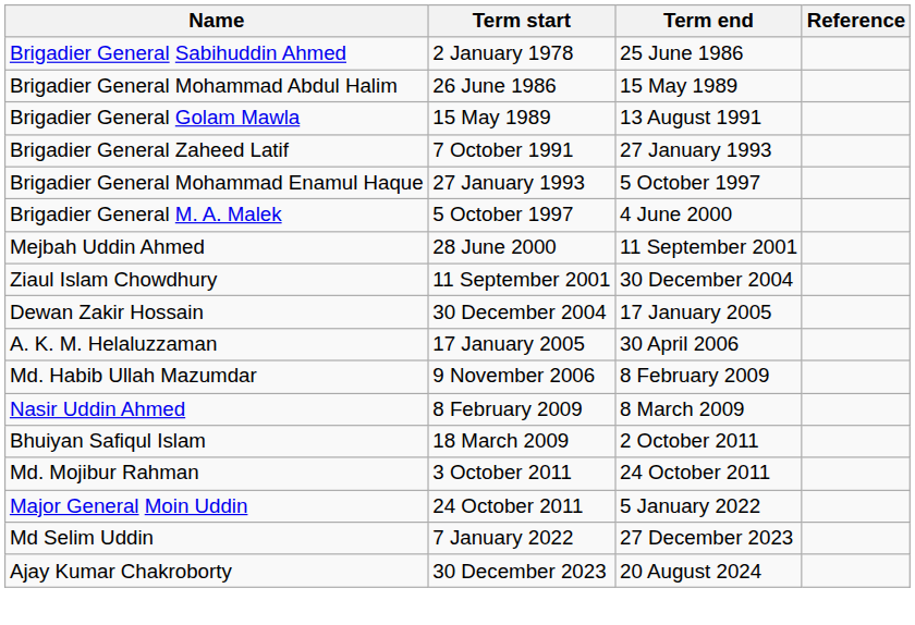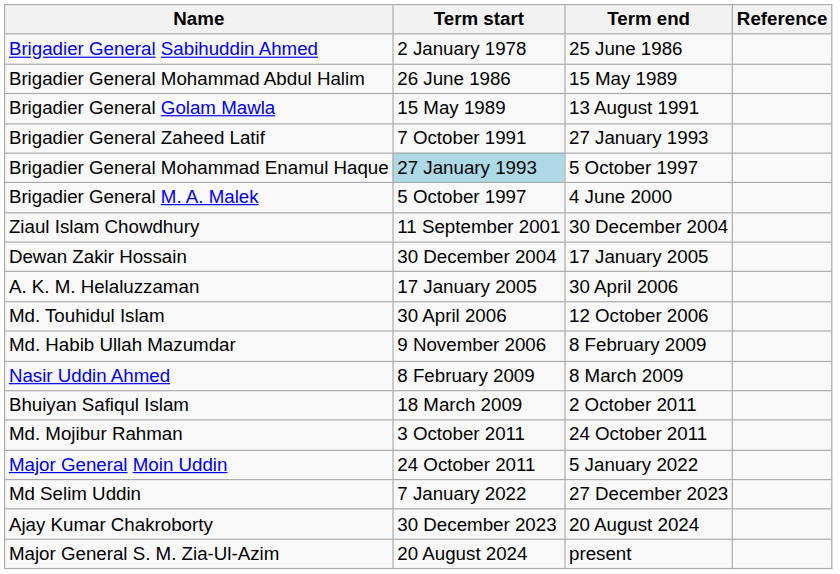 <table class="wikitable">
 <tr>
 <th>Name</th>
 <th>Term start</th>
 <th>Term end</th>
 <th>Reference</th>
 </tr>
 <tr>
 <td><a href='#'>Brigadier General</a> <a href='#'>Sabihuddin Ahmed</a></td>
 <td>2 January 1978</td>
 <td>25 June 1986</td>
 <td></td>
 </tr>
 <tr>
 <td>Brigadier General Mohammad Abdul Halim</td>
 <td>26 June 1986</td>
 <td>15 May 1989</td>
 <td></td>
 </tr>
 <tr>
 <td>Brigadier General <a href='#'>Golam Mawla</a></td>
 <td>15 May 1989</td>
 <td>13 August 1991</td>
 <td></td>
 </tr>
 <tr>
 <td>Brigadier General Zaheed Latif</td>
 <td>7 October 1991</td>
 <td>27 January 1993</td>
 <td></td>
 </tr>
 <tr>
 <td>Brigadier General Mohammad Enamul Haque</td>
-<td>27 January 1993</td>
+<td style="background: lightblue;">27 January 1993</td>
 <td>5 October 1997</td>
 <td></td>
 </tr>
 <tr>
 <td>Brigadier General <a href='#'>M. A. Malek</a></td>
 <td>5 October 1997</td>
 <td>4 June 2000</td>
-<td></td>
-</tr>
-<tr>
-<td>Mejbah Uddin Ahmed</td>
-<td>28 June 2000</td>
-<td>11 September 2001</td>
 <td></td>
 </tr>
 <tr>
 <td>Ziaul Islam Chowdhury</td>
 <td>11 September 2001</td>
 <td>30 December 2004</td>
 <td></td>
 </tr>
 <tr>
 <td>Dewan Zakir Hossain</td>
 <td>30 December 2004</td>
 <td>17 January 2005</td>
 <td></td>
 </tr>
 <tr>
 <td>A. K. M. Helaluzzaman</td>
 <td>17 January 2005</td>
 <td>30 April 2006</td>
+<td></td>
+</tr>
+<tr>
+<td>Md. Touhidul Islam</td>
+<td>30 April 2006</td>
+<td>12 October 2006</td>
 <td></td>
 </tr>
 <tr>
 <td>Md. Habib Ullah Mazumdar</td>
 <td>9 November 2006</td>
 <td>8 February 2009</td>
 <td></td>
 </tr>
 <tr>
 <td><a href='#'>Nasir Uddin Ahmed</a></td>
 <td>8 February 2009</td>
 <td>8 March 2009</td>
 <td></td>
 </tr>
 <tr>
 <td>Bhuiyan Safiqul Islam</td>
 <td>18 March 2009</td>
 <td>2 October 2011</td>
 <td></td>
 </tr>
 <tr>
 <td>Md. Mojibur Rahman</td>
 <td>3 October 2011</td>
 <td>24 October 2011</td>
 <td></td>
 </tr>
 <tr>
 <td><a href='#'>Major General</a> <a href='#'>Moin Uddin</a></td>
 <td>24 October 2011</td>
 <td>5 January 2022</td>
 <td></td>
 </tr>
 <tr>
 <td>Md Selim Uddin</td>
 <td>7 January 2022</td>
 <td>27 December 2023</td>
 <td></td>
 </tr>
 <tr>
 <td>Ajay Kumar Chakroborty</td>
 <td>30 December 2023</td>
 <td>20 August 2024</td>
 <td></td>
 </tr>
+<tr>
+<td>Major General S. M. Zia-Ul-Azim</td>
+<td>20 August 2024</td>
+<td>present</td>
+<td></td>
+</tr>
 </table>
